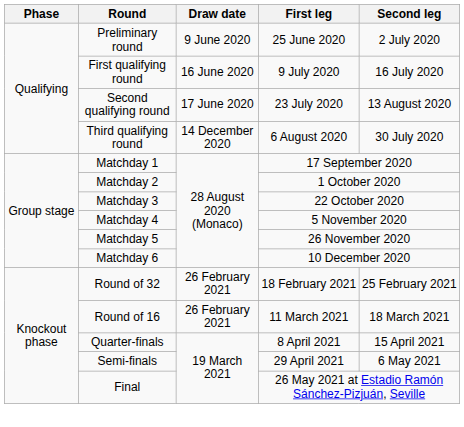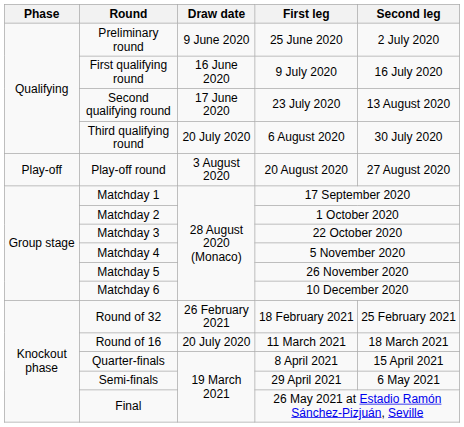 <table class="wikitable mw-collapsible mw-collapsed" style="text-align:center">
 <tr>
 <th>Phase</th>
 <th>Round</th>
 <th>Draw date</th>
 <th>First leg</th>
 <th>Second leg</th>
 </tr>
 <tr>
 <td rowspan="4">Qualifying</td>
 <td>Preliminary round</td>
 <td>9 June 2020</td>
 <td>25 June 2020</td>
 <td>2 July 2020</td>
 </tr>
 <tr>
 <td>First qualifying round</td>
 <td>16 June 2020</td>
 <td>9 July 2020</td>
 <td>16 July 2020</td>
 </tr>
 <tr>
 <td>Second qualifying round</td>
 <td>17 June 2020</td>
 <td>23 July 2020</td>
 <td>13 August 2020</td>
 </tr>
 <tr>
 <td>Third qualifying round</td>
-<td>14 December 2020</td>
+<td>20 July 2020</td>
 <td>6 August 2020</td>
 <td>30 July 2020</td>
+</tr>
+<tr>
+<td>Play-off</td>
+<td>Play-off round</td>
+<td>3 August 2020</td>
+<td>20 August 2020</td>
+<td>27 August 2020</td>
 </tr>
 <tr>
 <td rowspan="6">Group stage</td>
 <td>Matchday 1</td>
 <td rowspan="6">28 August 2020<br>(Monaco)</td>
 <td colspan="2">17 September 2020</td>
 </tr>
 <tr>
 <td>Matchday 2</td>
 <td colspan="2">1 October 2020</td>
 </tr>
 <tr>
 <td>Matchday 3</td>
 <td colspan="2">22 October 2020</td>
 </tr>
 <tr>
 <td>Matchday 4</td>
 <td colspan="2">5 November 2020</td>
 </tr>
 <tr>
 <td>Matchday 5</td>
 <td colspan="2">26 November 2020</td>
 </tr>
 <tr>
 <td>Matchday 6</td>
 <td colspan="2">10 December 2020</td>
 </tr>
 <tr>
 <td rowspan="5">Knockout phase</td>
 <td>Round of 32</td>
 <td>26 February 2021</td>
 <td>18 February 2021</td>
 <td>25 February 2021</td>
 </tr>
 <tr>
 <td>Round of 16</td>
-<td>26 February 2021</td>
+<td>20 July 2020</td>
 <td>11 March 2021</td>
 <td>18 March 2021</td>
 </tr>
 <tr>
 <td>Quarter-finals</td>
 <td rowspan="3">19 March 2021</td>
 <td>8 April 2021</td>
 <td>15 April 2021</td>
 </tr>
 <tr>
 <td>Semi-finals</td>
 <td>29 April 2021</td>
 <td>6 May 2021</td>
 </tr>
 <tr>
 <td>Final</td>
 <td colspan="2">26 May 2021 at <a href='#'>Estadio Ramón Sánchez-Pizjuán</a>, <a href='#'>Seville</a></td>
 </tr>
 </table>
